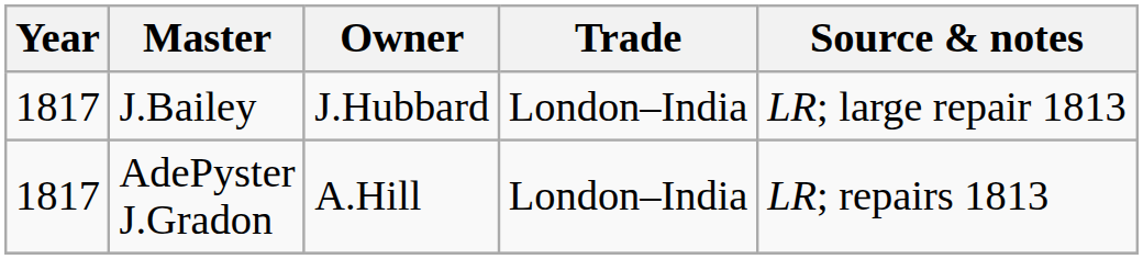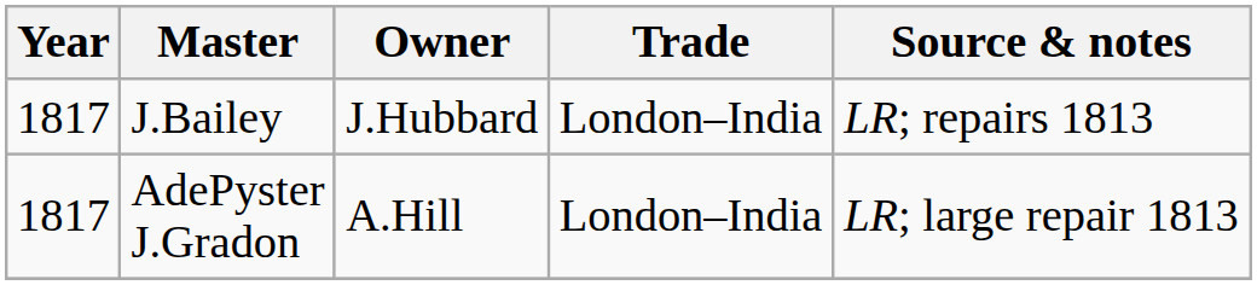 <table class=" wikitable">
 <tr>
 <th>Year</th>
 <th>Master</th>
 <th>Owner</th>
 <th>Trade</th>
 <th>Source & notes</th>
 </tr>
 <tr>
 <td>1817</td>
 <td>J.Bailey</td>
 <td>J.Hubbard</td>
 <td>London–India</td>
-<td><em>LR</em>; large repair 1813</td>
+<td><em>LR</em>; repairs 1813</td>
 </tr>
 <tr>
 <td>1817</td>
 <td>AdePyster<br>J.Gradon</td>
 <td>A.Hill</td>
 <td>London–India</td>
-<td><em>LR</em>; repairs 1813</td>
+<td><em>LR</em>; large repair 1813</td>
 </tr>
 <tr>
 </tr>
 </table>
